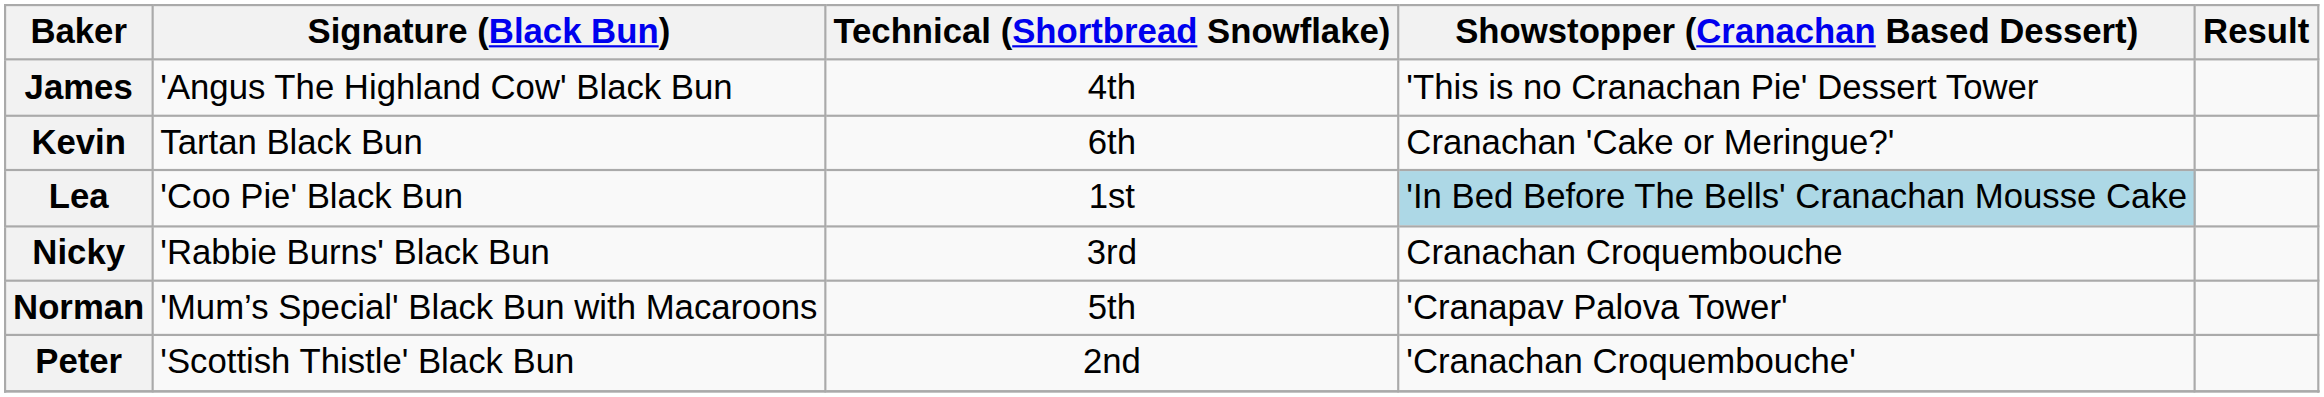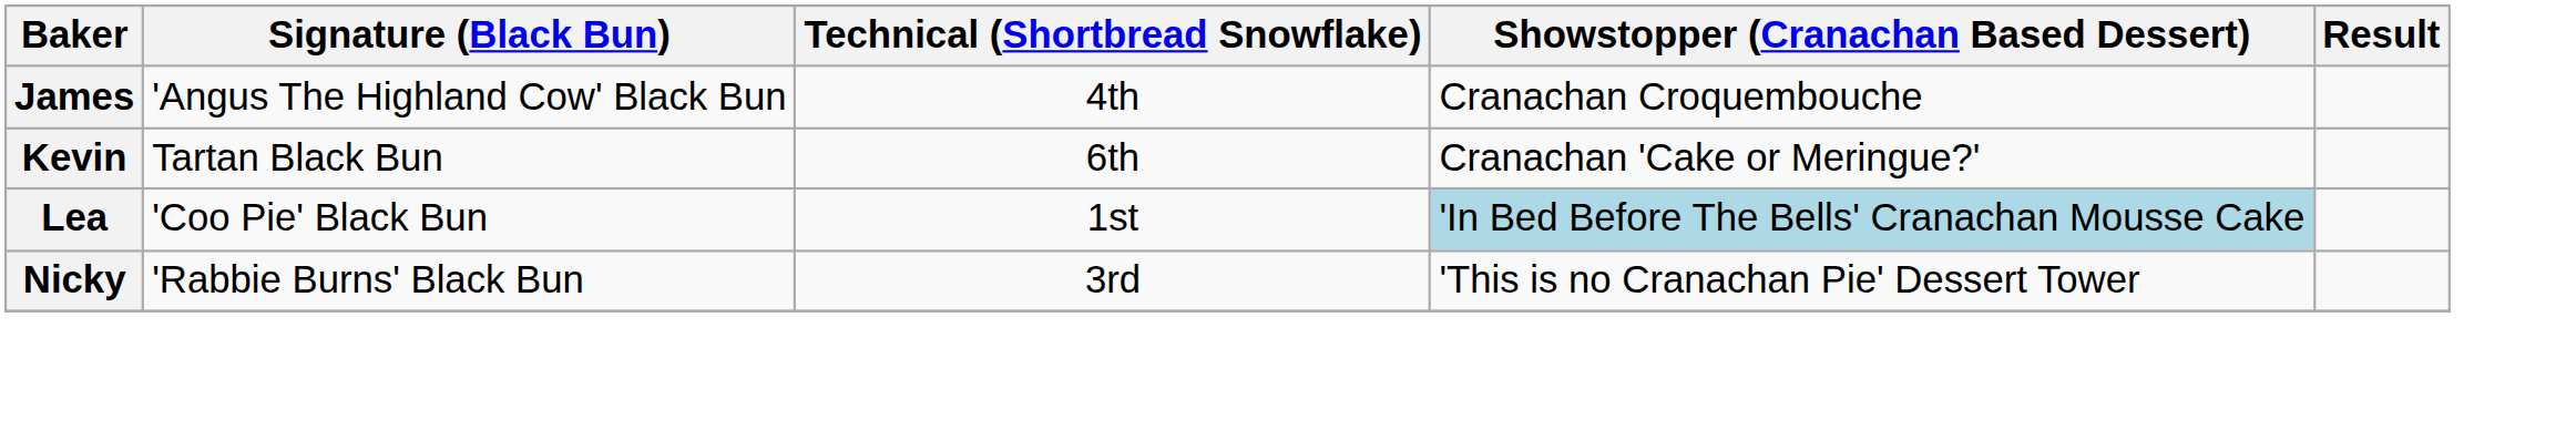 <table class="wikitable sortable">
 <tr>
 <th scope="col">Baker</th>
 <th scope="col" class="unsortable">Signature (<a href='#'>Black Bun</a>)</th>
 <th scope="col">Technical (<a href='#'>Shortbread</a> Snowflake)</th>
 <th scope="col" class="unsortable">Showstopper (<a href='#'>Cranachan</a> Based Dessert)</th>
 <th scope="col">Result</th>
 </tr>
 <tr>
 <th scope="row">James</th>
 <td>'Angus The Highland Cow' Black Bun</td>
 <td align="center">4th</td>
-<td>'This is no Cranachan Pie' Dessert Tower</td>
+<td>Cranachan Croquembouche</td>
 <td></td>
 </tr>
 <tr>
 <th scope="row">Kevin</th>
 <td>Tartan Black Bun</td>
 <td align="center">6th</td>
 <td>Cranachan 'Cake or Meringue?'</td>
 <td></td>
 </tr>
 <tr>
 <th scope="row">Lea</th>
 <td>'Coo Pie' Black Bun</td>
 <td align="center">1st</td>
 <td style="background: lightblue;">'In Bed Before The Bells' Cranachan Mousse Cake</td>
 <td></td>
 </tr>
 <tr>
 <th scope="row">Nicky</th>
 <td>'Rabbie Burns' Black Bun</td>
 <td align="center">3rd</td>
-<td>Cranachan Croquembouche</td>
-<td></td>
-</tr>
-<tr>
-<th scope="row">Norman</th>
-<td>'Mum’s Special' Black Bun with Macaroons</td>
-<td align="center">5th</td>
-<td>'Cranapav Palova Tower'</td>
-<td></td>
-</tr>
-<tr>
-<th scope="row">Peter</th>
-<td>'Scottish Thistle' Black Bun</td>
-<td align="center">2nd</td>
-<td>'Cranachan Croquembouche'</td>
+<td>'This is no Cranachan Pie' Dessert Tower</td>
 <td></td>
 </tr>
 <tr>
 </tr>
 <tr>
 </tr>
 </table>
